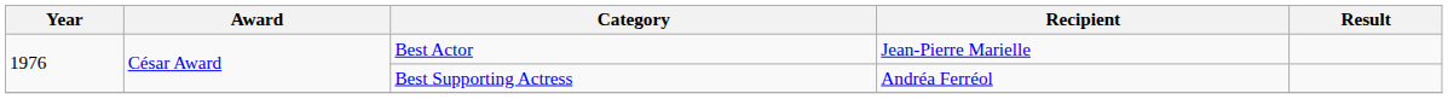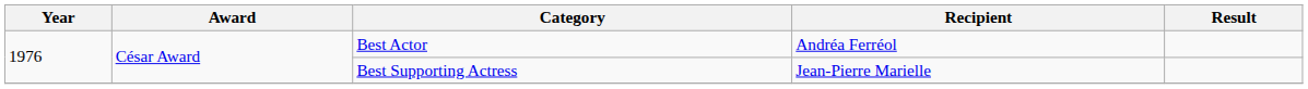 <table class="wikitable" style="width:99%;">
 <tr>
 <th>Year</th>
 <th>Award</th>
 <th>Category</th>
 <th>Recipient</th>
 <th>Result</th>
 </tr>
 <tr>
 <td rowspan=2>1976</td>
 <td rowspan=2><a href='#'>César Award</a></td>
 <td><a href='#'>Best Actor</a></td>
-<td><a href='#'>Jean-Pierre Marielle</a></td>
+<td><a href='#'>Andréa Ferréol</a></td>
 <td></td>
 </tr>
 <tr>
 <td><a href='#'>Best Supporting Actress</a></td>
-<td><a href='#'>Andréa Ferréol</a></td>
+<td><a href='#'>Jean-Pierre Marielle</a></td>
 <td></td>
 </tr>
 <tr>
 </tr>
 </table>
